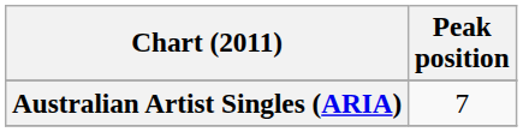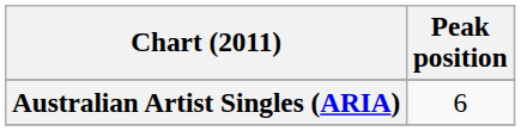 <table class="wikitable plainrowheaders sortable" style="text-align:center;">
 <tr>
 <th scope="col">Chart (2011)</th>
 <th scope="col">Peak<br>position</th>
 </tr>
 <tr>
 </tr>
 <tr>
 <th scope="row">Australian Artist Singles (<a href='#'>ARIA</a>)</th>
-<td>7</td>
+<td>6</td>
 </tr>
 <tr>
 </tr>
 </table>
